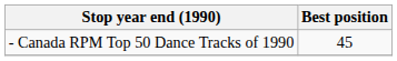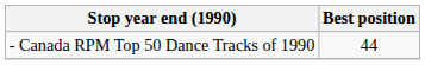 <table Class = "wikitable sortable" border = "1">
 <tr>
 <th>Stop year end (1990)</th>
 <th>Best position</th>
 </tr>
 <tr>
 <td Align = "left"> - Canada RPM Top 50 Dance Tracks of 1990</td>
-<td Align = "center">45</td>
+<td Align = "center">44</td>
 </tr>
 <tr>
 </tr>
 </table>
